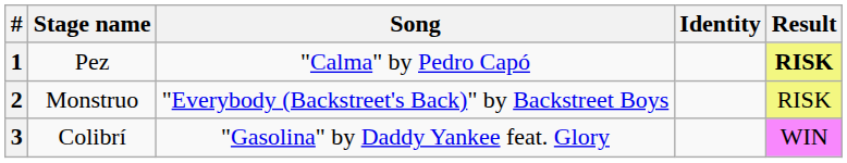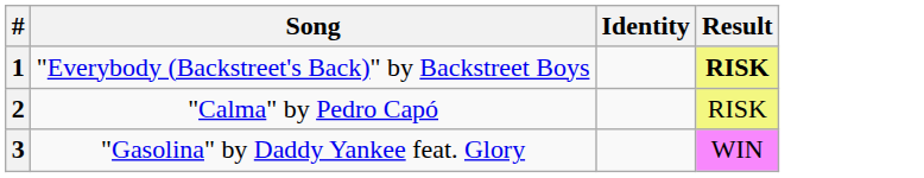 <table class="wikitable plainrowheaders" style="text-align: center">
 <tr>
 <th>#</th>
-<th>Stage name</th>
 <th>Song</th>
 <th>Identity</th>
 <th>Result</th>
 </tr>
 <tr>
 <th>1</th>
-<td>Pez</td>
-<td>"<a href='#'>Calma</a>" by <a href='#'>Pedro Capó</a></td>
+<td>"<a href='#'>Everybody (Backstreet's Back)</a>" by <a href='#'>Backstreet Boys</a></td>
 <td></td>
 <td bgcolor=#F3F781><strong>RISK</strong></td>
 </tr>
 <tr>
 <th>2</th>
-<td>Monstruo</td>
-<td>"<a href='#'>Everybody (Backstreet's Back)</a>" by <a href='#'>Backstreet Boys</a></td>
+<td>"<a href='#'>Calma</a>" by <a href='#'>Pedro Capó</a></td>
 <td></td>
 <td bgcolor=#F3F781>RISK</td>
 </tr>
 <tr>
 <th>3</th>
-<td>Colibrí</td>
 <td>"<a href='#'>Gasolina</a>" by <a href='#'>Daddy Yankee</a> feat. <a href='#'>Glory</a></td>
 <td></td>
 <td bgcolor=#F888FD>WIN</td>
 </tr>
 </table>
